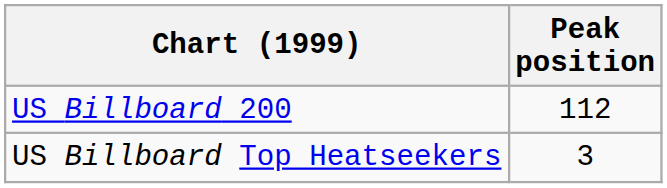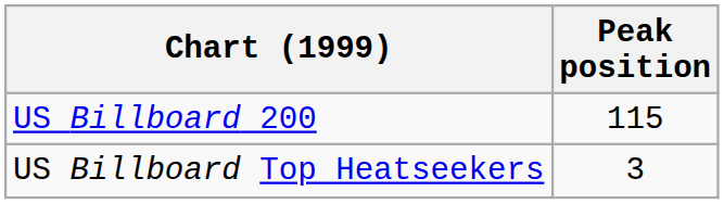 <table class="wikitable sortable">
 <tr>
 <th>Chart (1999)</th>
 <th>Peak<br>position</th>
 </tr>
 <tr>
 <td><a href='#'>US <em>Billboard</em> 200</a></td>
-<td style="text-align:center;">112</td>
+<td style="text-align:center;">115</td>
 </tr>
 <tr>
 <td>US <em>Billboard</em> <a href='#'>Top Heatseekers</a></td>
 <td style="text-align:center;">3</td>
 </tr>
 </table>
